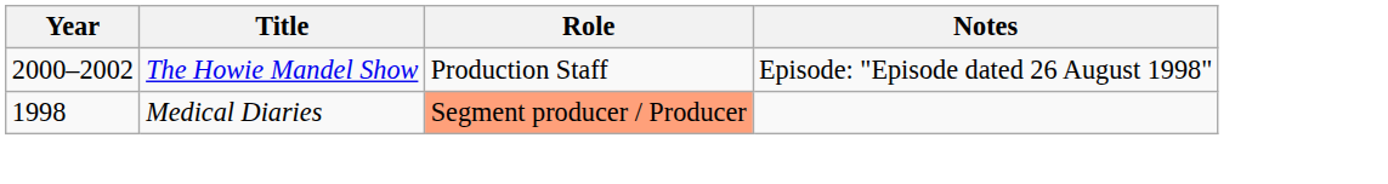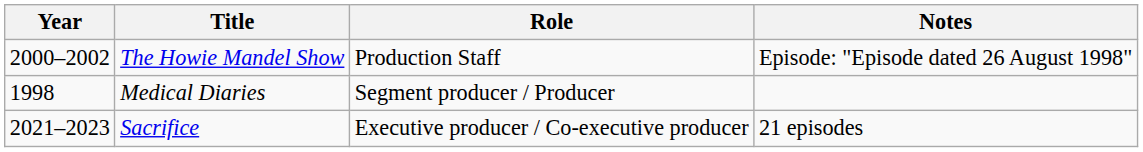 <table class="wikitable">
 <tr>
 <th>Year</th>
 <th>Title</th>
 <th>Role</th>
 <th>Notes</th>
 </tr>
 <tr>
 <td>2000–2002</td>
 <td><em><a href='#'>The Howie Mandel Show</a></em></td>
 <td>Production Staff</td>
 <td>Episode: "Episode dated 26 August 1998"</td>
 </tr>
 <tr>
 <td>1998</td>
 <td><em>Medical Diaries</em></td>
-<td style="background: lightsalmon;">Segment producer / Producer</td>
+<td>Segment producer / Producer</td>
 <td></td>
 </tr>
+<tr>
+<td>2021–2023</td>
+<td><em><a href='#'>Sacrifice</a></em></td>
+<td>Executive producer / Co-executive producer</td>
+<td>21 episodes</td>
+</tr>
 </table>
